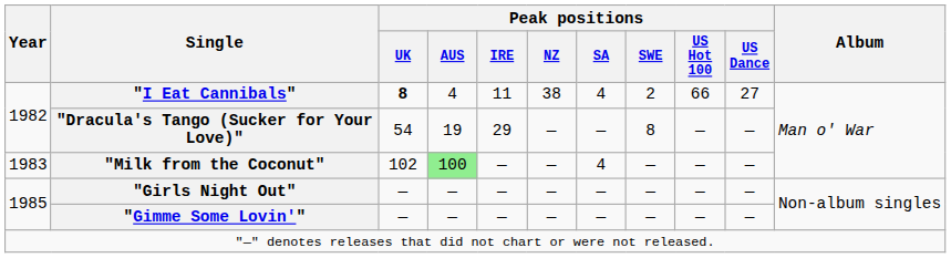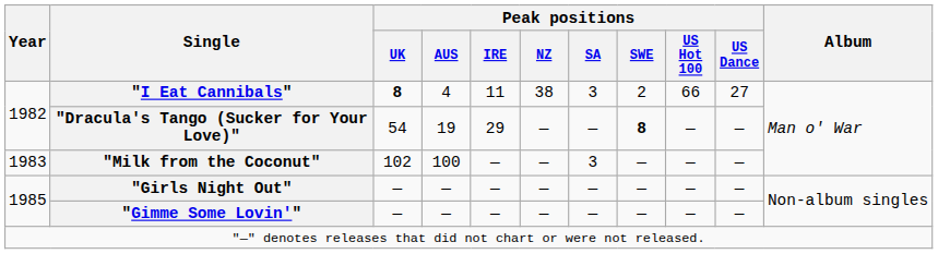 <table class="wikitable plainrowheaders" style="text-align:center;">
 <tr>
 <th rowspan="2">Year</th>
 <th rowspan="2" style="width:20em;">Single</th>
 <th colspan="8">Peak positions</th>
 <th rowspan="2">Album</th>
 </tr>
 <tr style="font-size:smaller;">
 <th style="width:35px;"><a href='#'>UK</a><br></th>
 <th style="width:35px;"><a href='#'>AUS</a><br></th>
 <th style="width:35px;"><a href='#'>IRE</a><br></th>
 <th style="width:35px;"><a href='#'>NZ</a><br></th>
 <th style="width:35px;"><a href='#'>SA</a><br></th>
 <th style="width:35px;"><a href='#'>SWE</a><br></th>
 <th style="width:35px;"><a href='#'>US<br>Hot 100</a><br></th>
 <th style="width:35px;"><a href='#'>US<br>Dance</a><br></th>
 </tr>
 <tr>
 <td rowspan="2">1982</td>
 <th scope="row">"<a href='#'>I Eat Cannibals</a>"</th>
 <td><strong>8</strong></td>
 <td>4</td>
 <td>11</td>
 <td>38</td>
-<td>4</td>
+<td>3</td>
 <td>2</td>
 <td>66</td>
 <td>27</td>
 <td style="text-align:left;" rowspan="3"><em>Man o' War</em></td>
 </tr>
 <tr>
 <th scope="row">"Dracula's Tango (Sucker for Your Love)"</th>
 <td>54</td>
 <td>19</td>
 <td>29</td>
 <td>—</td>
 <td>—</td>
-<td>8</td>
+<td><strong>8</strong></td>
 <td>—</td>
 <td>—</td>
 </tr>
 <tr>
 <td>1983</td>
 <th scope="row">"Milk from the Coconut"</th>
 <td>102</td>
-<td style="background: lightgreen;">100</td>
+<td>100</td>
 <td>—</td>
 <td>—</td>
-<td>4</td>
+<td>3</td>
 <td>—</td>
 <td>—</td>
 <td>—</td>
 </tr>
 <tr>
 <td rowspan="2">1985</td>
 <th scope="row">"Girls Night Out"</th>
 <td>—</td>
 <td>—</td>
 <td>—</td>
 <td>—</td>
 <td>—</td>
 <td>—</td>
 <td>—</td>
 <td>—</td>
 <td style="text-align:left;" rowspan="2">Non-album singles</td>
 </tr>
 <tr>
 <th scope="row">"<a href='#'>Gimme Some Lovin'</a>"</th>
 <td>—</td>
 <td>—</td>
 <td>—</td>
 <td>—</td>
 <td>—</td>
 <td>—</td>
 <td>—</td>
 <td>—</td>
 </tr>
 <tr>
 <td colspan="17" style="text-align:center; font-size:8pt;">"—" denotes releases that did not chart or were not released.</td>
 </tr>
 </table>
